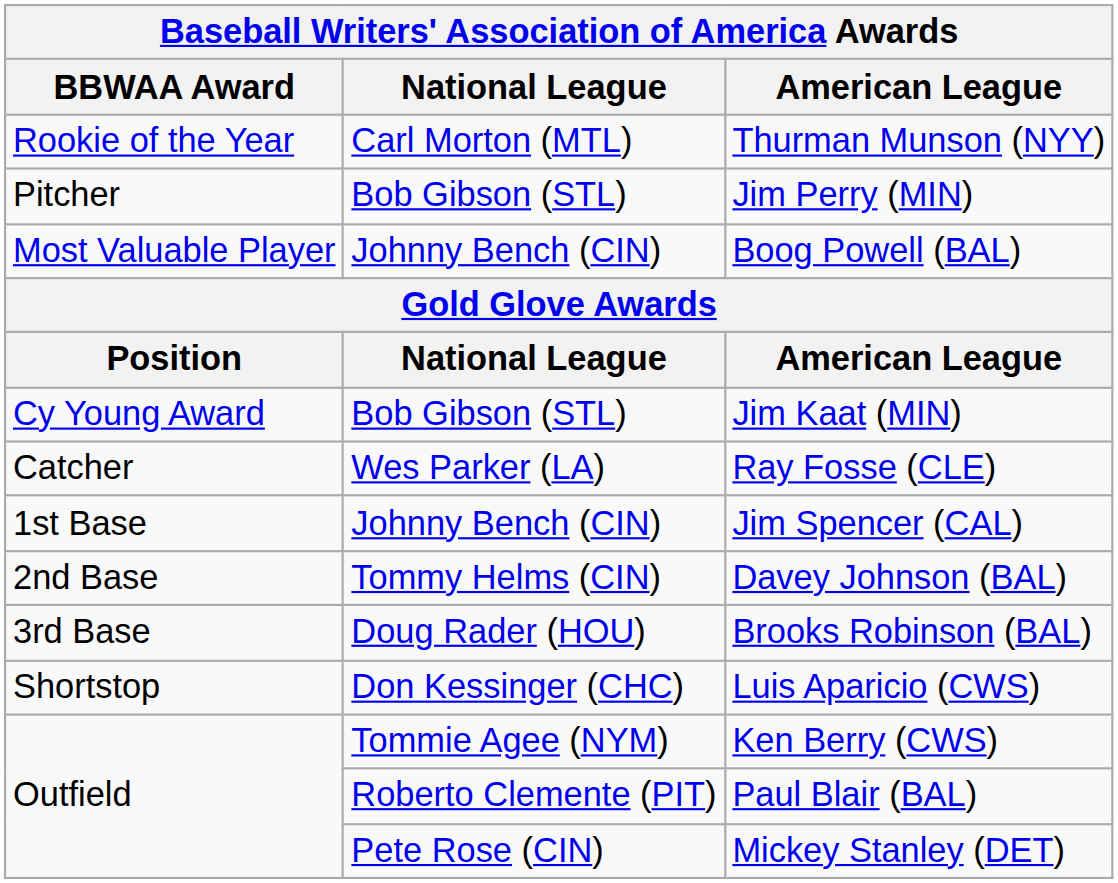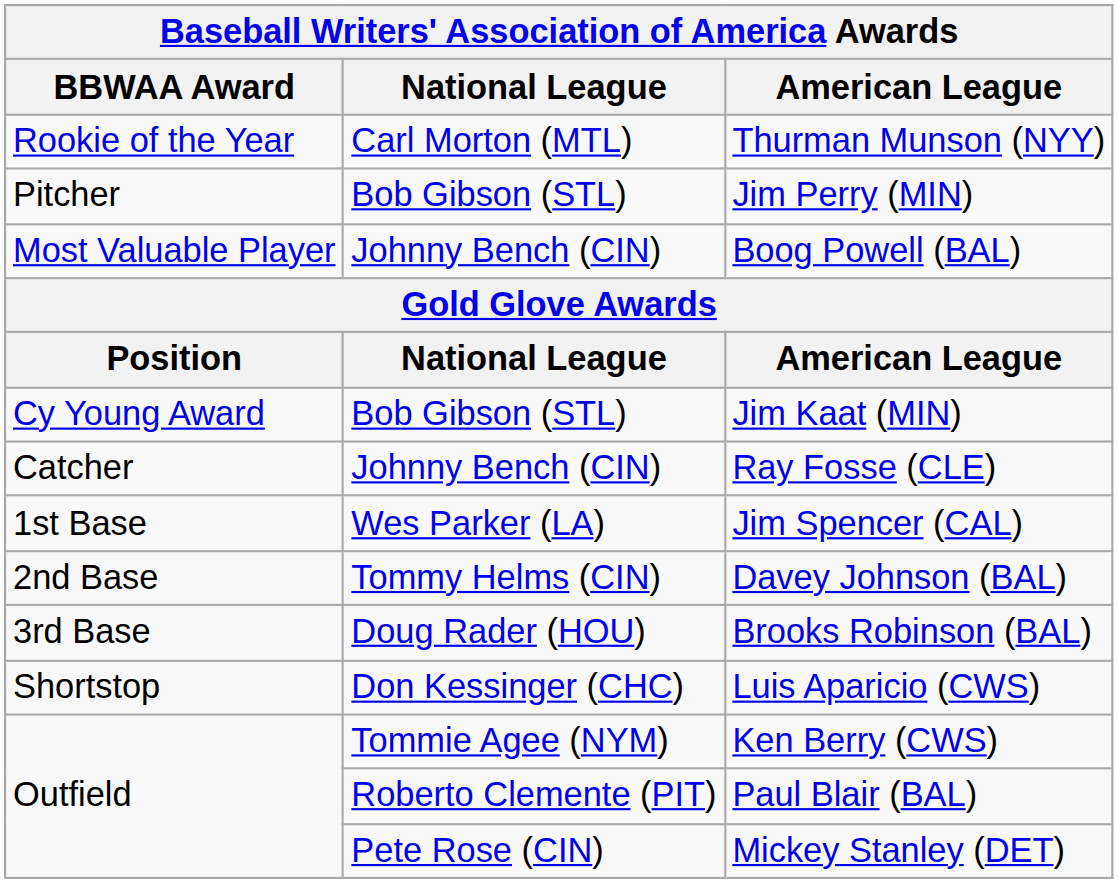 <table class="wikitable">
 <tr>
 <th colspan="3"><a href='#'>Baseball Writers' Association of America</a> Awards</th>
 </tr>
 <tr>
 <th>BBWAA Award</th>
 <th>National League</th>
 <th>American League</th>
 </tr>
 <tr>
 <td><a href='#'>Rookie of the Year</a></td>
 <td><a href='#'>Carl Morton</a> (<a href='#'>MTL</a>)</td>
 <td><a href='#'>Thurman Munson</a> (<a href='#'>NYY</a>)</td>
 </tr>
 <tr>
 <td>Pitcher</td>
 <td><a href='#'>Bob Gibson</a> (<a href='#'>STL</a>)</td>
 <td><a href='#'>Jim Perry</a> (<a href='#'>MIN</a>)</td>
 </tr>
 <tr>
 <td><a href='#'>Most Valuable Player</a></td>
 <td><a href='#'>Johnny Bench</a> (<a href='#'>CIN</a>)</td>
 <td><a href='#'>Boog Powell</a> (<a href='#'>BAL</a>)</td>
 </tr>
 <tr>
 <th colspan="3"><a href='#'>Gold Glove Awards</a></th>
 </tr>
 <tr>
 <th>Position</th>
 <th>National League</th>
 <th>American League</th>
 </tr>
 <tr>
 <td><a href='#'>Cy Young Award</a></td>
 <td><a href='#'>Bob Gibson</a> (<a href='#'>STL</a>)</td>
 <td><a href='#'>Jim Kaat</a> (<a href='#'>MIN</a>)</td>
 </tr>
 <tr>
 <td>Catcher</td>
-<td><a href='#'>Wes Parker</a> (<a href='#'>LA</a>)</td>
+<td><a href='#'>Johnny Bench</a> (<a href='#'>CIN</a>)</td>
 <td><a href='#'>Ray Fosse</a> (<a href='#'>CLE</a>)</td>
 </tr>
 <tr>
 <td>1st Base</td>
-<td><a href='#'>Johnny Bench</a> (<a href='#'>CIN</a>)</td>
+<td><a href='#'>Wes Parker</a> (<a href='#'>LA</a>)</td>
 <td><a href='#'>Jim Spencer</a> (<a href='#'>CAL</a>)</td>
 </tr>
 <tr>
 <td>2nd Base</td>
 <td><a href='#'>Tommy Helms</a> (<a href='#'>CIN</a>)</td>
 <td><a href='#'>Davey Johnson</a> (<a href='#'>BAL</a>)</td>
 </tr>
 <tr>
 <td>3rd Base</td>
 <td><a href='#'>Doug Rader</a> (<a href='#'>HOU</a>)</td>
 <td><a href='#'>Brooks Robinson</a> (<a href='#'>BAL</a>)</td>
 </tr>
 <tr>
 <td>Shortstop</td>
 <td><a href='#'>Don Kessinger</a> (<a href='#'>CHC</a>)</td>
 <td><a href='#'>Luis Aparicio</a> (<a href='#'>CWS</a>)</td>
 </tr>
 <tr>
 <td rowspan="3">Outfield</td>
 <td><a href='#'>Tommie Agee</a> (<a href='#'>NYM</a>)</td>
 <td><a href='#'>Ken Berry</a> (<a href='#'>CWS</a>)</td>
 </tr>
 <tr>
 <td><a href='#'>Roberto Clemente</a> (<a href='#'>PIT</a>)</td>
 <td><a href='#'>Paul Blair</a> (<a href='#'>BAL</a>)</td>
 </tr>
 <tr>
 <td><a href='#'>Pete Rose</a> (<a href='#'>CIN</a>)</td>
 <td><a href='#'>Mickey Stanley</a> (<a href='#'>DET</a>)</td>
 </tr>
 </table>
